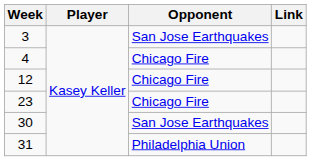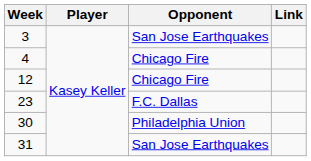 <table class=wikitable>
 <tr>
 <th>Week</th>
 <th>Player</th>
 <th>Opponent</th>
 <th>Link</th>
 </tr>
 <tr>
 <td align=center>3</td>
 <td rowspan="6"> <a href='#'>Kasey Keller</a></td>
 <td><a href='#'>San Jose Earthquakes</a></td>
 <td></td>
 </tr>
 <tr>
 <td align=center>4</td>
 <td><a href='#'>Chicago Fire</a></td>
 <td></td>
 </tr>
 <tr>
 <td align=center>12</td>
 <td><a href='#'>Chicago Fire</a></td>
 <td></td>
 </tr>
 <tr>
 <td align=center>23</td>
-<td><a href='#'>Chicago Fire</a></td>
+<td><a href='#'>F.C. Dallas</a></td>
 <td></td>
 </tr>
 <tr>
 <td align=center>30</td>
-<td><a href='#'>San Jose Earthquakes</a></td>
+<td><a href='#'>Philadelphia Union</a></td>
 <td></td>
 </tr>
 <tr>
 <td align=center>31</td>
-<td><a href='#'>Philadelphia Union</a></td>
+<td><a href='#'>San Jose Earthquakes</a></td>
 <td></td>
 </tr>
 </table>
